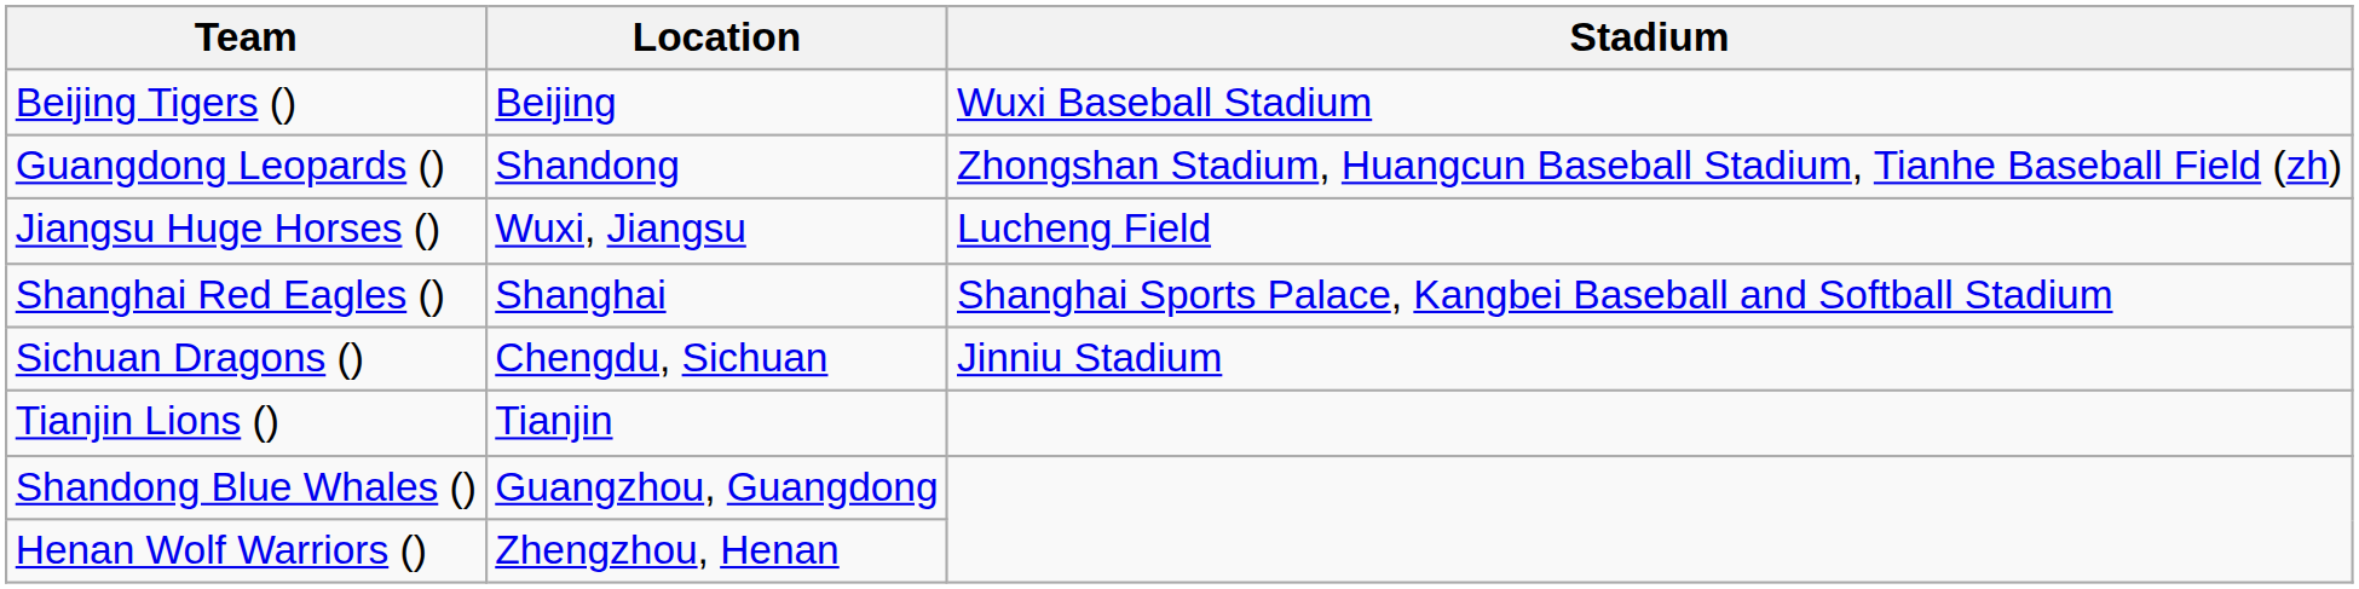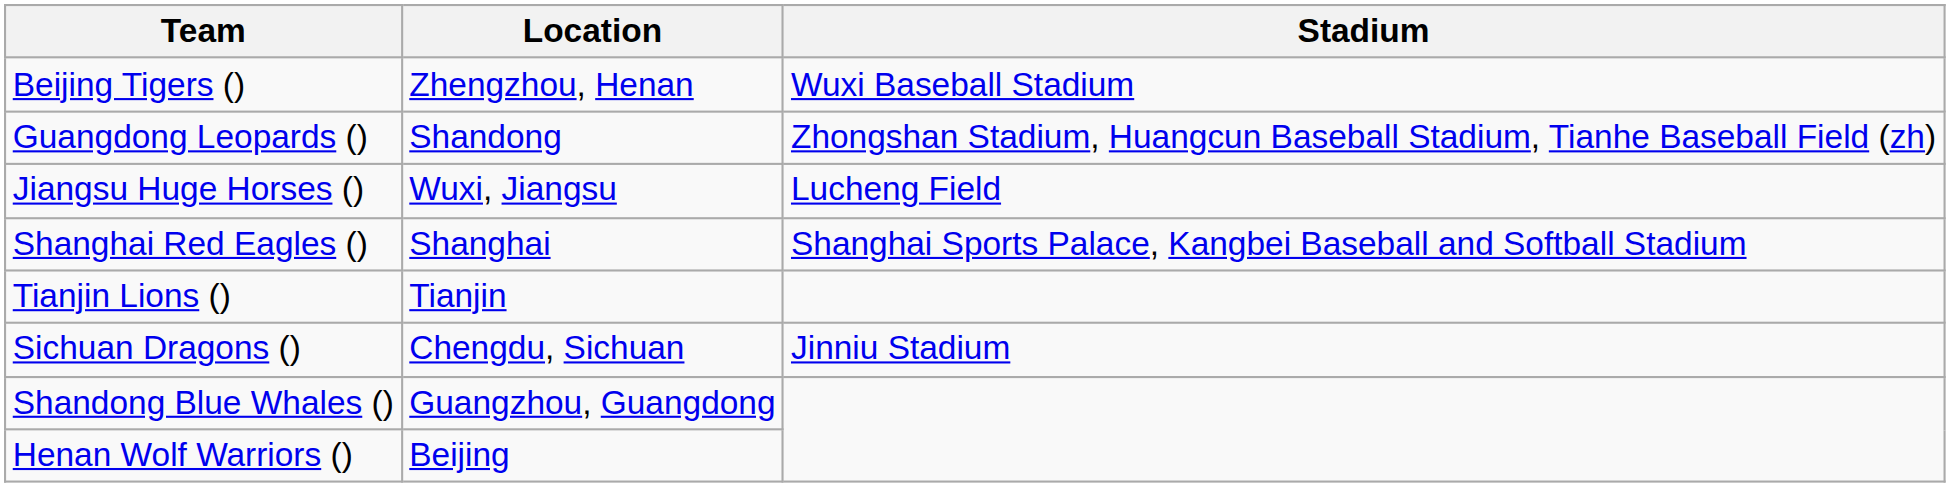 <table class="wikitable">
 <tr>
 <th>Team</th>
 <th>Location</th>
 <th>Stadium</th>
 </tr>
 <tr>
 <td><a href='#'>Beijing Tigers</a> ()</td>
-<td><a href='#'>Beijing</a></td>
+<td><a href='#'>Zhengzhou</a>, <a href='#'>Henan</a></td>
 <td><a href='#'>Wuxi Baseball Stadium</a></td>
 </tr>
 <tr>
 <td><a href='#'>Guangdong Leopards</a> ()</td>
 <td><a href='#'>Shandong</a></td>
 <td><a href='#'>Zhongshan Stadium</a>, <a href='#'>Huangcun Baseball Stadium</a>, <a href='#'>Tianhe Baseball Field</a> <span>(<a href='#'>zh</a>)</span></td>
 </tr>
 <tr>
 <td><a href='#'>Jiangsu Huge Horses</a> ()</td>
 <td><a href='#'>Wuxi</a>, <a href='#'>Jiangsu</a></td>
 <td><a href='#'>Lucheng Field</a></td>
 </tr>
 <tr>
 <td><a href='#'>Shanghai Red Eagles</a> ()</td>
 <td><a href='#'>Shanghai</a></td>
 <td><a href='#'>Shanghai Sports Palace</a>, <a href='#'>Kangbei Baseball and Softball Stadium</a></td>
 </tr>
 <tr>
+<td><a href='#'>Tianjin Lions</a> ()</td>
+<td><a href='#'>Tianjin</a></td>
+<td></td>
+</tr>
+<tr>
 <td><a href='#'>Sichuan Dragons</a> ()</td>
 <td><a href='#'>Chengdu</a>, <a href='#'>Sichuan</a></td>
 <td><a href='#'>Jinniu Stadium</a></td>
-</tr>
-<tr>
-<td><a href='#'>Tianjin Lions</a> ()</td>
-<td><a href='#'>Tianjin</a></td>
-<td></td>
 </tr>
 <tr>
 <td><a href='#'>Shandong Blue Whales</a> ()</td>
 <td><a href='#'>Guangzhou</a>, <a href='#'>Guangdong</a></td>
 </tr>
 <tr>
 <td><a href='#'>Henan Wolf Warriors</a> ()</td>
-<td><a href='#'>Zhengzhou</a>, <a href='#'>Henan</a></td>
+<td><a href='#'>Beijing</a></td>
 </tr>
 </table>
